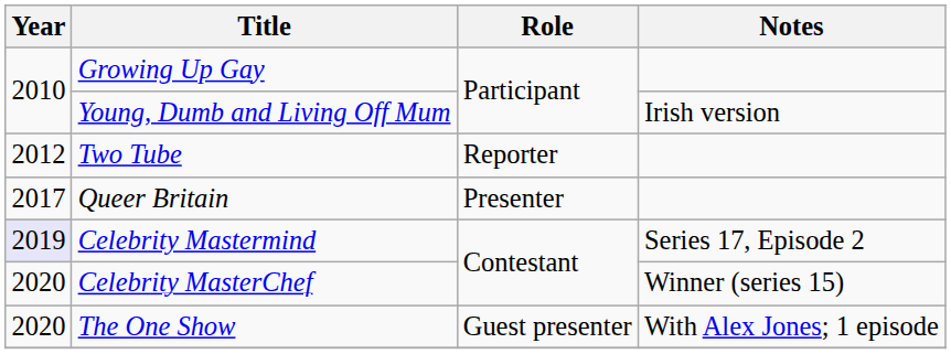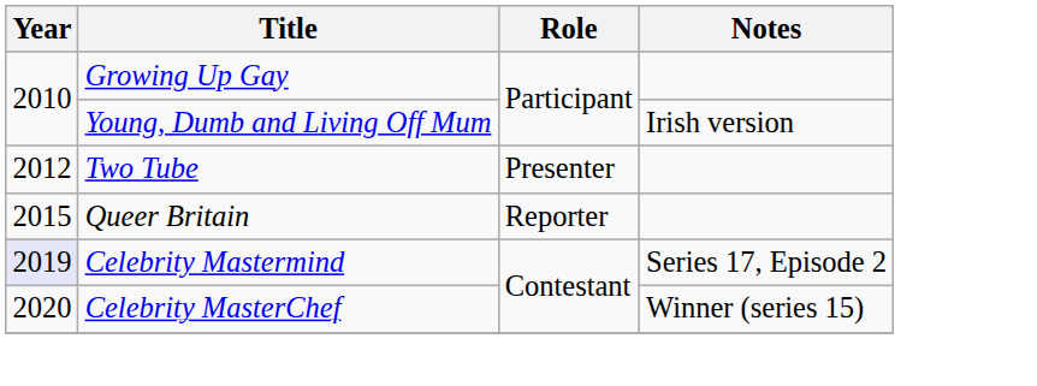 <table class="wikitable sortable">
 <tr>
 <th>Year</th>
 <th>Title</th>
 <th>Role</th>
 <th>Notes</th>
 </tr>
 <tr>
 <td rowspan="2">2010</td>
 <td><em><a href='#'>Growing Up Gay</a></em></td>
 <td rowspan="2">Participant</td>
 <td></td>
 </tr>
 <tr>
 <td><em><a href='#'>Young, Dumb and Living Off Mum</a></em></td>
 <td>Irish version</td>
 </tr>
 <tr>
 <td>2012</td>
 <td><em><a href='#'>Two Tube</a></em></td>
-<td>Reporter</td>
+<td>Presenter</td>
 <td></td>
 </tr>
 <tr>
-<td>2017</td>
+<td>2015</td>
 <td><em>Queer Britain</em></td>
-<td>Presenter</td>
+<td>Reporter</td>
 <td></td>
 </tr>
 <tr>
 <td style="background: lavender;">2019</td>
 <td><em><a href='#'>Celebrity Mastermind</a></em></td>
 <td rowspan="2">Contestant</td>
 <td>Series 17, Episode 2</td>
 </tr>
 <tr>
 <td>2020</td>
 <td><em><a href='#'>Celebrity MasterChef</a></em></td>
 <td>Winner (series 15)</td>
 </tr>
 <tr>
-<td>2020</td>
-<td><em><a href='#'>The One Show</a></em></td>
-<td>Guest presenter</td>
-<td>With <a href='#'>Alex Jones</a>; 1 episode</td>
-</tr>
-<tr>
 </tr>
 </table>
